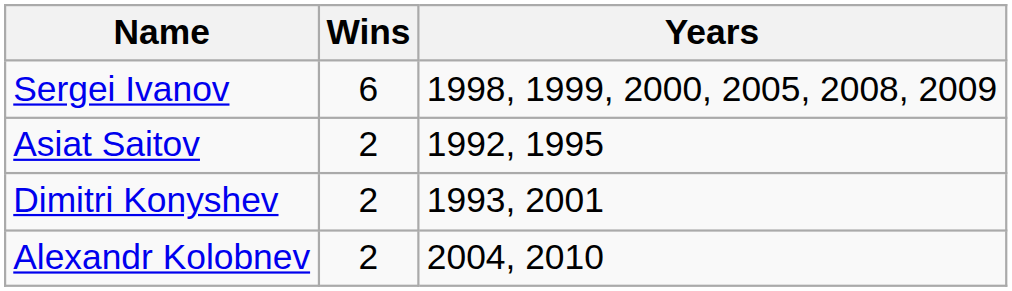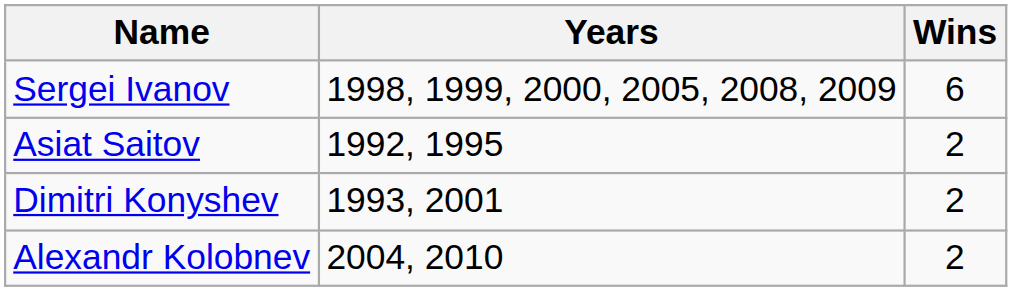 <table class="wikitable">
 <tr>
 <th>Name</th>
+<th>Years</th>
 <th>Wins</th>
-<th>Years</th>
 </tr>
 <tr>
 <td><a href='#'>Sergei Ivanov</a></td>
+<td align=left>1998, 1999, 2000, 2005, 2008, 2009</td>
 <td align=center>6</td>
-<td align=left>1998, 1999, 2000, 2005, 2008, 2009</td>
 </tr>
 <tr>
 <td><a href='#'>Asiat Saitov</a></td>
+<td align=left>1992, 1995</td>
 <td align=center>2</td>
-<td align=left>1992, 1995</td>
 </tr>
 <tr>
 <td><a href='#'>Dimitri Konyshev</a></td>
+<td align=left>1993, 2001</td>
 <td align=center>2</td>
-<td align=left>1993, 2001</td>
 </tr>
 <tr>
 <td><a href='#'>Alexandr Kolobnev</a></td>
+<td align=left>2004, 2010</td>
 <td align=center>2</td>
-<td align=left>2004, 2010</td>
 </tr>
 </table>
